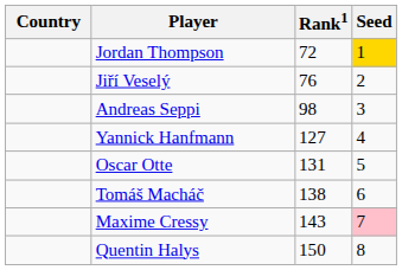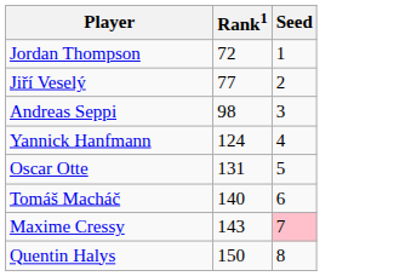 <table class="sortable wikitable">
 <tr>
-<th width="70">Country</th>
 <th width="175">Player</th>
 <th>Rank<sup>1</sup></th>
 <th>Seed</th>
 </tr>
 <tr>
-<td></td>
 <td><a href='#'>Jordan Thompson</a></td>
 <td>72</td>
-<td style="background: gold;">1</td>
+<td>1</td>
 </tr>
 <tr>
-<td></td>
 <td><a href='#'>Jiří Veselý</a></td>
-<td>76</td>
+<td>77</td>
 <td>2</td>
 </tr>
 <tr>
-<td></td>
 <td><a href='#'>Andreas Seppi</a></td>
 <td>98</td>
 <td>3</td>
 </tr>
 <tr>
-<td></td>
 <td><a href='#'>Yannick Hanfmann</a></td>
-<td>127</td>
+<td>124</td>
 <td>4</td>
 </tr>
 <tr>
-<td></td>
 <td><a href='#'>Oscar Otte</a></td>
 <td>131</td>
 <td>5</td>
 </tr>
 <tr>
-<td></td>
 <td><a href='#'>Tomáš Macháč</a></td>
-<td>138</td>
+<td>140</td>
 <td>6</td>
 </tr>
 <tr>
-<td></td>
 <td><a href='#'>Maxime Cressy</a></td>
 <td>143</td>
 <td style="background: pink;">7</td>
 </tr>
 <tr>
-<td></td>
 <td><a href='#'>Quentin Halys</a></td>
 <td>150</td>
 <td>8</td>
 </tr>
 </table>
